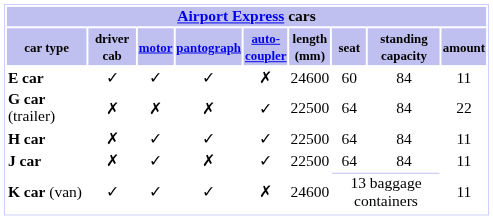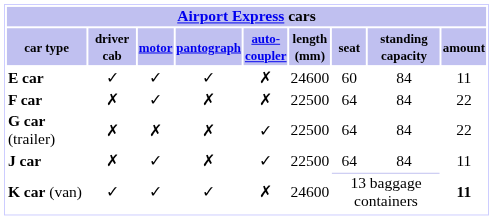 <table width=500px style="border:1px solid #ccf; text-align:center">
 <tr>
 <th bgcolor="#c0c0f0" colspan=9><a href='#'>Airport Express</a> cars</th>
 </tr>
 <tr>
 <th bgcolor="#c0c0f0"><small>car type</small></th>
 <th bgcolor="#c0c0f0"><small>driver cab</small></th>
 <th bgcolor="#c0c0f0"><small><a href='#'>motor</a></small></th>
 <th bgcolor="#c0c0f0"><small><a href='#'>pantograph</a></small></th>
 <th bgcolor="#c0c0f0"><small><a href='#'>auto-<br>coupler</a></small></th>
 <th bgcolor="#c0c0f0"><small>length<br>(mm)</small></th>
 <th bgcolor="#c0c0f0"><small>seat</small></th>
 <th bgcolor="#c0c0f0"><small>standing<br>capacity</small></th>
 <th bgcolor="#c0c0f0"><small>amount</small></th>
 </tr>
 <tr>
 <td style=text-align:left><strong>E car</strong></td>
 <td>✓</td>
 <td>✓</td>
 <td>✓</td>
 <td><span>✗</span></td>
 <td>24600</td>
 <td>60</td>
 <td>84</td>
 <td>11</td>
 </tr>
 <tr>
+<td style=text-align:left><strong>F car</strong></td>
+<td><span>✗</span></td>
+<td>✓</td>
+<td><span>✗</span></td>
+<td><span>✗</span></td>
+<td>22500</td>
+<td>64</td>
+<td>84</td>
+<td>22</td>
+</tr>
+<tr>
 <td style=text-align:left width=80><strong>G car</strong> (trailer)</td>
 <td><span>✗</span></td>
 <td><span>✗</span></td>
 <td><span>✗</span></td>
 <td>✓</td>
 <td>22500</td>
 <td>64</td>
 <td>84</td>
 <td>22</td>
-</tr>
-<tr>
-<td style=text-align:left><strong>H car</strong></td>
-<td><span>✗</span></td>
-<td>✓</td>
-<td>✓</td>
-<td>✓</td>
-<td>22500</td>
-<td>64</td>
-<td>84</td>
-<td>11</td>
 </tr>
 <tr>
 <td style=text-align:left><strong>J car</strong></td>
 <td><span>✗</span></td>
 <td>✓</td>
 <td><span>✗</span></td>
 <td>✓</td>
 <td>22500</td>
 <td>64</td>
 <td>84</td>
 <td>11</td>
 </tr>
 <tr>
 <td style=text-align:left><strong>K car</strong> (van)</td>
 <td>✓</td>
 <td>✓</td>
 <td>✓</td>
 <td><span>✗</span></td>
 <td>24600</td>
 <td colspan=2 style="border-top:1px solid #c0c0f0">13 baggage containers</td>
-<td>11</td>
+<td><strong>11</strong></td>
 </tr>
 <tr>
 </tr>
 </table>
